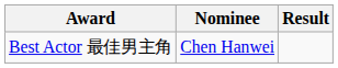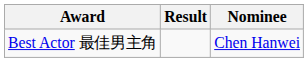 <table class="wikitable">
 <tr>
 <th>Award</th>
+<th>Result</th>
 <th>Nominee</th>
-<th>Result</th>
 </tr>
 <tr>
 <td rowspan="1"><a href='#'>Best Actor</a> 最佳男主角</td>
+<td></td>
 <td><a href='#'>Chen Hanwei</a></td>
-<td></td>
 </tr>
 </table>
